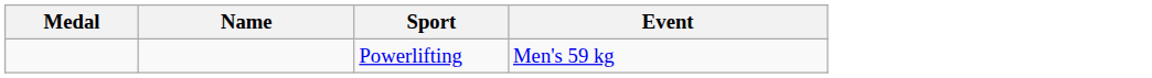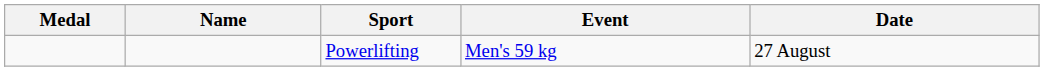 <table class="wikitable sortable" style="font-size:95%">
 <tr>
 <th style="width:6em">Medal</th>
 <th style="width:10em">Name</th>
 <th style="width:7em">Sport</th>
 <th style="width:15em">Event</th>
+<th style="width:15em">Date</th>
 </tr>
 <tr>
 <td></td>
 <td></td>
 <td><a href='#'>Powerlifting</a></td>
 <td><a href='#'>Men's 59 kg</a></td>
+<td>27 August</td>
 </tr>
 </table>
